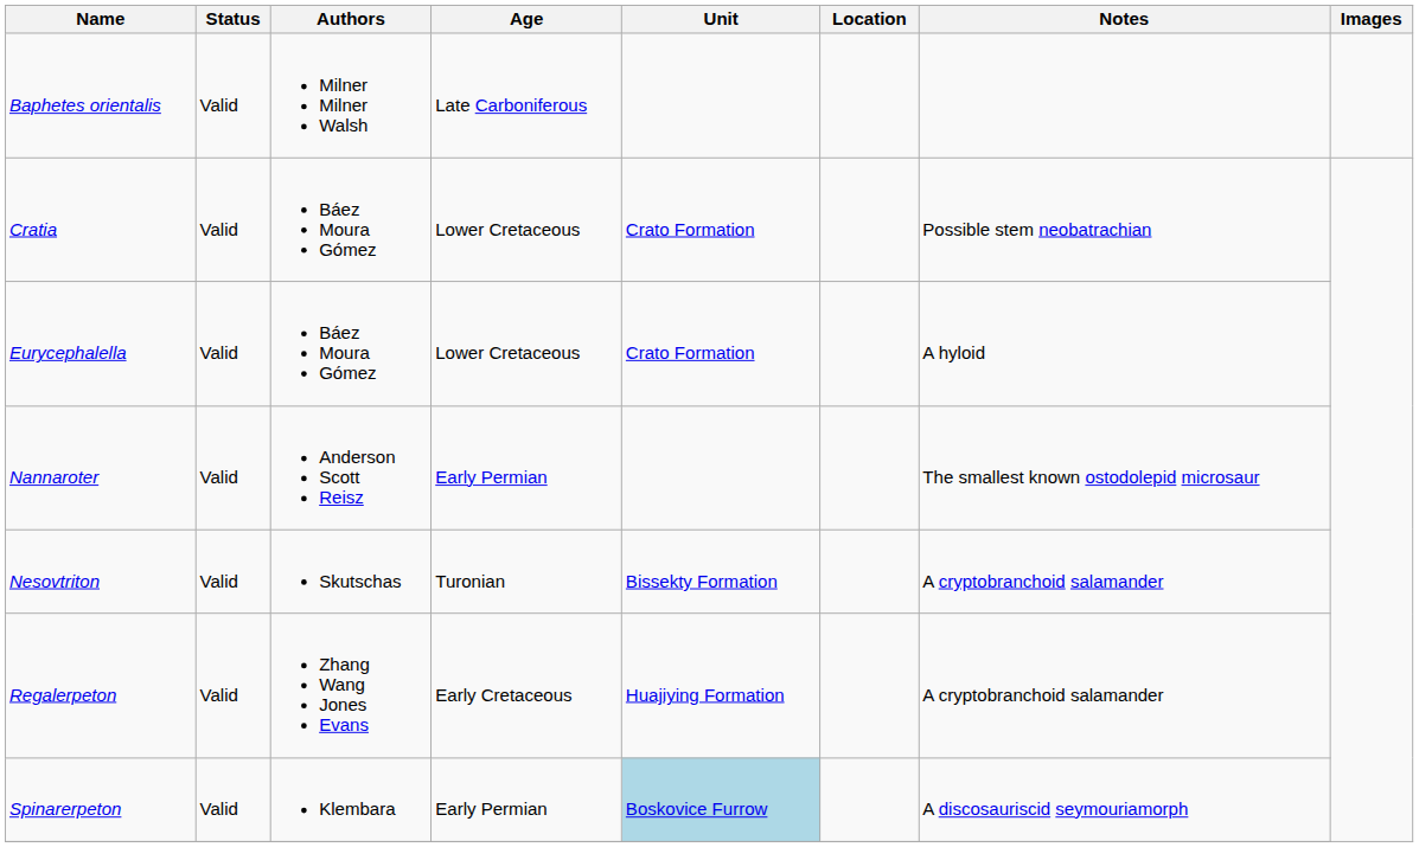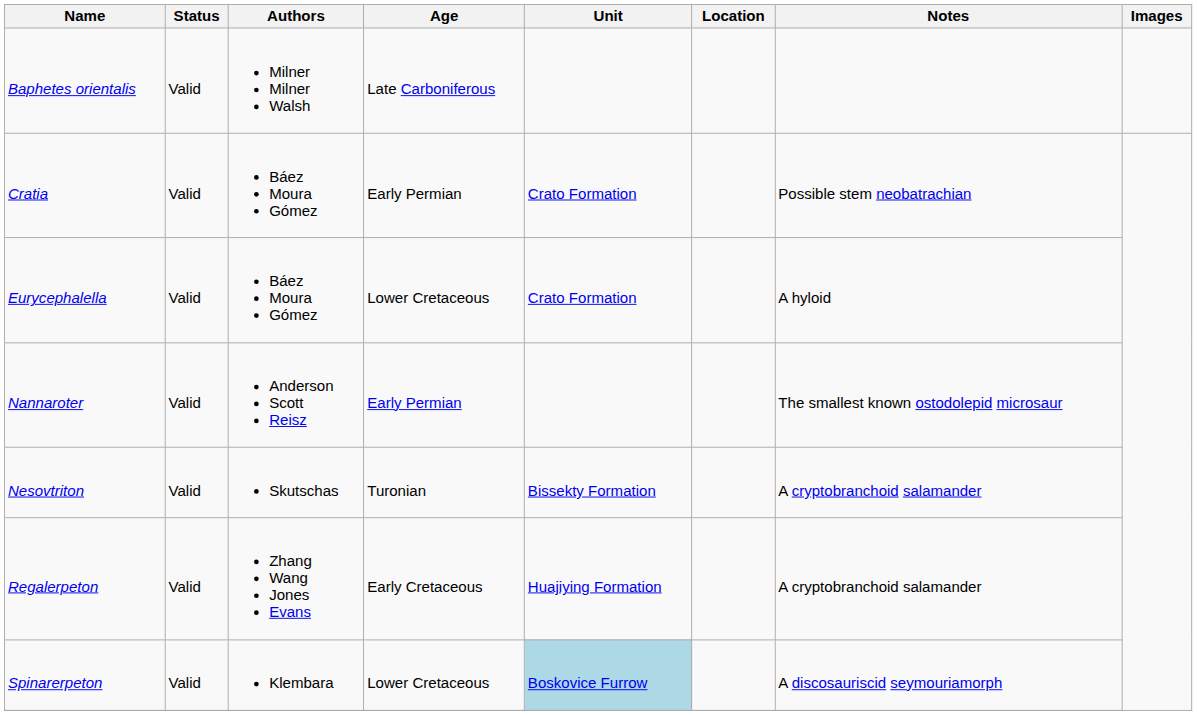 <table class="wikitable sortable" align="center" width="100%">
 <tr>
 <th>Name</th>
 <th>Status</th>
 <th>Authors</th>
 <th>Age</th>
 <th>Unit</th>
 <th>Location</th>
 <th>Notes</th>
 <th>Images</th>
 </tr>
 <tr>
 <td><br><em><a href='#'>Baphetes orientalis</a></em></td>
 <td><br>Valid</td>
 <td><br><ul><li>Milner</li><li>Milner</li><li>Walsh</li></ul></td>
 <td><br>Late <a href='#'>Carboniferous</a></td>
 <td></td>
 <td><br></td>
 <td></td>
 </tr>
 <tr>
 <td><br><em><a href='#'>Cratia</a></em></td>
 <td><br>Valid</td>
 <td><br><ul><li>Báez</li><li>Moura</li><li>Gómez</li></ul></td>
-<td><br>Lower Cretaceous</td>
+<td><br>Early Permian</td>
 <td><br><a href='#'>Crato Formation</a></td>
 <td><br></td>
 <td><br>Possible stem <a href='#'>neobatrachian</a></td>
 <td rowspan="47"></td>
 </tr>
 <tr>
 <td><br><em><a href='#'>Eurycephalella</a></em></td>
 <td><br>Valid</td>
 <td><br><ul><li>Báez</li><li>Moura</li><li>Gómez</li></ul></td>
 <td><br>Lower Cretaceous</td>
 <td><br><a href='#'>Crato Formation</a></td>
 <td><br></td>
 <td><br>A hyloid</td>
 </tr>
 <tr>
 <td><br><em><a href='#'>Nannaroter</a></em></td>
 <td><br>Valid</td>
 <td><br><ul><li>Anderson</li><li>Scott</li><li><a href='#'>Reisz</a></li></ul></td>
 <td><br><a href='#'>Early Permian</a></td>
 <td></td>
 <td><br></td>
 <td><br>The smallest known <a href='#'>ostodolepid</a> <a href='#'>microsaur</a></td>
 </tr>
 <tr>
 <td><br><em><a href='#'>Nesovtriton</a></em></td>
 <td><br>Valid</td>
 <td><br><ul><li>Skutschas</li></ul></td>
 <td><br>Turonian</td>
 <td><br><a href='#'>Bissekty Formation</a></td>
 <td><br></td>
 <td><br>A <a href='#'>cryptobranchoid</a> <a href='#'>salamander</a></td>
 </tr>
 <tr>
 <td><br><em><a href='#'>Regalerpeton</a></em></td>
 <td><br>Valid</td>
 <td><br><ul><li>Zhang</li><li>Wang</li><li>Jones</li><li><a href='#'>Evans</a></li></ul></td>
 <td><br>Early Cretaceous</td>
 <td><br><a href='#'>Huajiying Formation</a></td>
 <td><br></td>
 <td><br>A cryptobranchoid salamander</td>
 </tr>
 <tr>
 <td><br><em><a href='#'>Spinarerpeton</a></em></td>
 <td><br>Valid</td>
 <td><br><ul><li>Klembara</li></ul></td>
-<td><br>Early Permian</td>
+<td><br>Lower Cretaceous</td>
 <td style="background: lightblue;"><br><a href='#'>Boskovice Furrow</a></td>
 <td><br></td>
 <td><br>A <a href='#'>discosauriscid</a> <a href='#'>seymouriamorph</a></td>
 </tr>
 <tr>
 </tr>
 </table>
